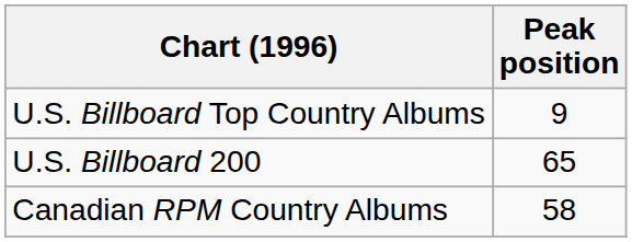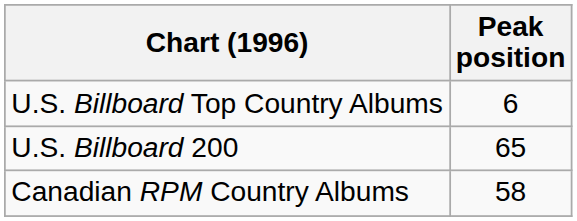 <table class="wikitable">
 <tr>
 <th>Chart (1996)</th>
 <th>Peak<br>position</th>
 </tr>
 <tr>
 <td>U.S. <em>Billboard</em> Top Country Albums</td>
-<td align="center">9</td>
+<td align="center">6</td>
 </tr>
 <tr>
 <td>U.S. <em>Billboard</em> 200</td>
 <td align="center">65</td>
 </tr>
 <tr>
 <td>Canadian <em>RPM</em> Country Albums</td>
 <td align="center">58</td>
 </tr>
 </table>
